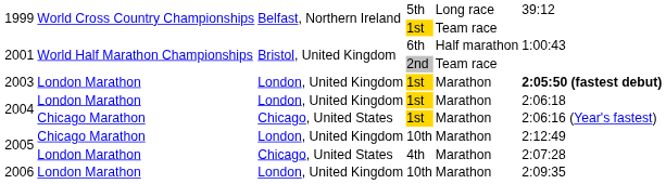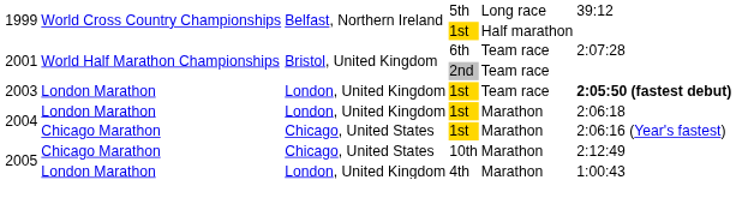 <table>
 <tr>
 <td rowspan=2>1999</td>
 <td rowspan=2><a href='#'>World Cross Country Championships</a></td>
 <td rowspan=2><a href='#'>Belfast</a>, Northern Ireland</td>
 <td>5th</td>
 <td>Long race</td>
 <td>39:12</td>
 </tr>
 <tr>
 <td bgcolor=gold>1st</td>
-<td>Team race</td>
+<td>Half marathon</td>
 <td></td>
 </tr>
 <tr>
 <td rowspan=2>2001</td>
 <td rowspan=2><a href='#'>World Half Marathon Championships</a></td>
 <td rowspan=2><a href='#'>Bristol</a>, United Kingdom</td>
 <td>6th</td>
-<td>Half marathon</td>
-<td>1:00:43</td>
+<td>Team race</td>
+<td>2:07:28</td>
 </tr>
 <tr>
 <td bgcolor=silver>2nd</td>
 <td>Team race</td>
 <td></td>
 </tr>
 <tr>
 <td>2003</td>
 <td><a href='#'>London Marathon</a></td>
 <td><a href='#'>London</a>, United Kingdom</td>
 <td bgcolor=gold>1st</td>
-<td>Marathon</td>
+<td>Team race</td>
 <td><strong>2:05:50 (fastest debut)</strong></td>
 </tr>
 <tr>
 <td rowspan=2>2004</td>
 <td><a href='#'>London Marathon</a></td>
 <td><a href='#'>London</a>, United Kingdom</td>
 <td bgcolor=gold>1st</td>
 <td>Marathon</td>
 <td>2:06:18</td>
 </tr>
 <tr>
 <td><a href='#'>Chicago Marathon</a></td>
 <td><a href='#'>Chicago</a>, United States</td>
 <td bgcolor=gold>1st</td>
 <td>Marathon</td>
 <td>2:06:16 (<a href='#'>Year's fastest</a>)</td>
 </tr>
 <tr>
 <td rowspan=2>2005</td>
 <td><a href='#'>Chicago Marathon</a></td>
-<td><a href='#'>London</a>, United Kingdom</td>
+<td><a href='#'>Chicago</a>, United States</td>
 <td>10th</td>
 <td>Marathon</td>
 <td>2:12:49</td>
 </tr>
 <tr>
 <td><a href='#'>London Marathon</a></td>
-<td><a href='#'>Chicago</a>, United States</td>
+<td><a href='#'>London</a>, United Kingdom</td>
 <td>4th</td>
 <td>Marathon</td>
-<td>2:07:28</td>
-</tr>
-<tr>
-<td>2006</td>
-<td><a href='#'>London Marathon</a></td>
-<td><a href='#'>London</a>, United Kingdom</td>
-<td>10th</td>
-<td>Marathon</td>
-<td>2:09:35</td>
+<td>1:00:43</td>
 </tr>
 </table>
